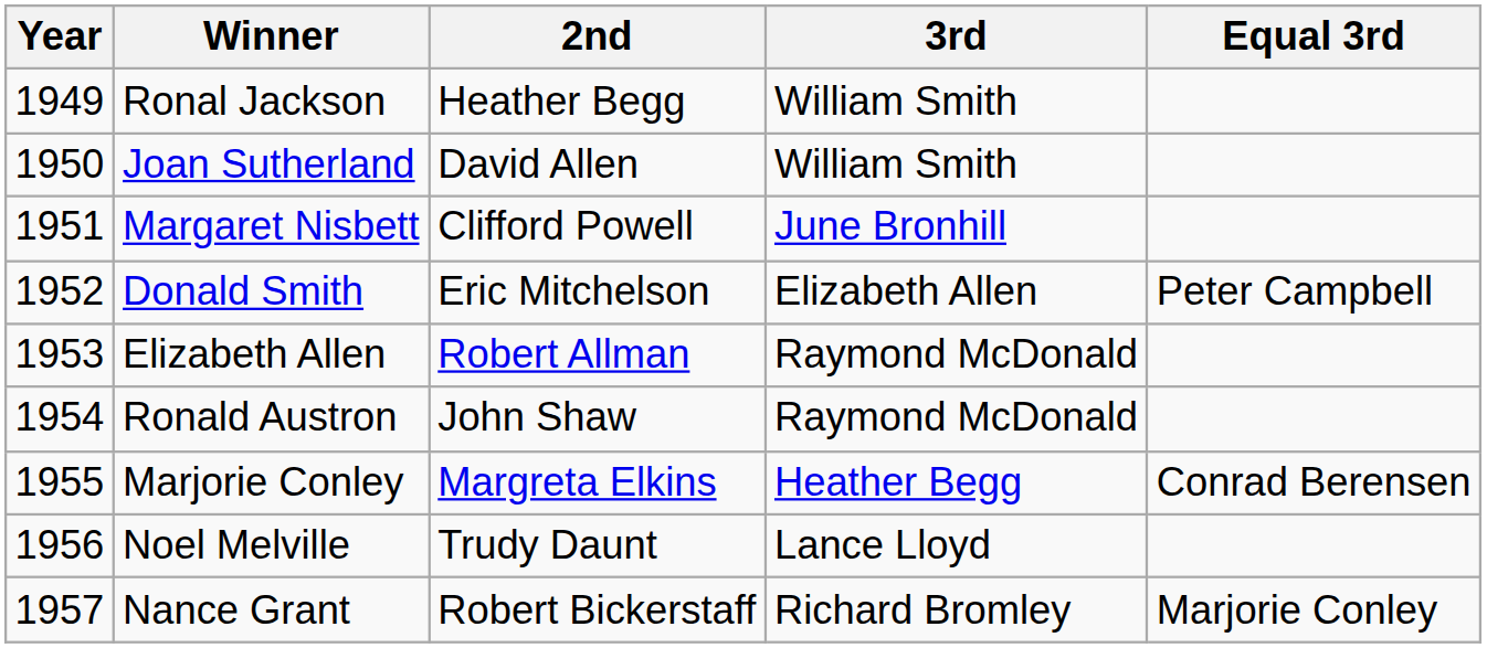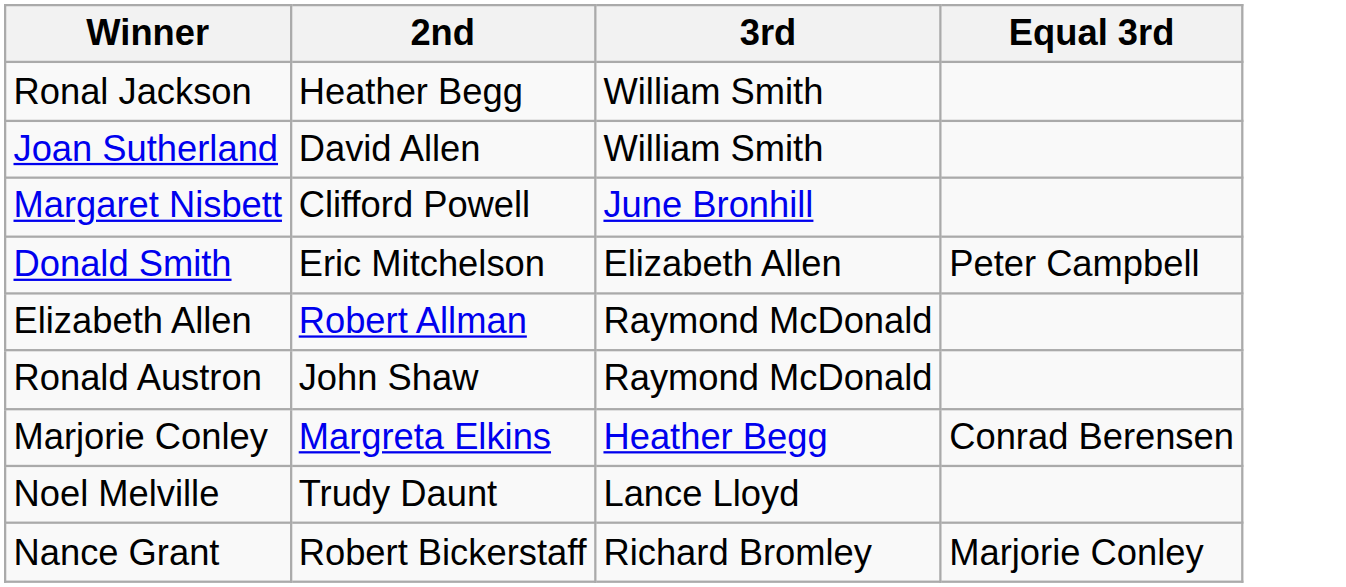 <table class="wikitable">
 <tr>
-<th>Year</th>
 <th>Winner</th>
 <th>2nd</th>
 <th>3rd</th>
 <th>Equal 3rd</th>
 </tr>
 <tr>
-<td>1949</td>
 <td>Ronal Jackson</td>
 <td>Heather Begg</td>
 <td>William Smith</td>
 <td></td>
 </tr>
 <tr>
-<td>1950</td>
 <td><a href='#'>Joan Sutherland</a></td>
 <td>David Allen</td>
 <td>William Smith</td>
 <td></td>
 </tr>
 <tr>
-<td>1951</td>
 <td><a href='#'>Margaret Nisbett</a></td>
 <td>Clifford Powell</td>
 <td><a href='#'>June Bronhill</a></td>
 <td></td>
 </tr>
 <tr>
-<td>1952</td>
 <td><a href='#'>Donald Smith</a></td>
 <td>Eric Mitchelson</td>
 <td>Elizabeth Allen</td>
 <td>Peter Campbell</td>
 </tr>
 <tr>
-<td>1953</td>
 <td>Elizabeth Allen</td>
 <td><a href='#'>Robert Allman</a></td>
 <td>Raymond McDonald</td>
 <td></td>
 </tr>
 <tr>
-<td>1954</td>
 <td>Ronald Austron</td>
 <td>John Shaw</td>
 <td>Raymond McDonald</td>
 <td></td>
 </tr>
 <tr>
-<td>1955</td>
 <td>Marjorie Conley</td>
 <td><a href='#'>Margreta Elkins</a></td>
 <td><a href='#'>Heather Begg</a></td>
 <td>Conrad Berensen</td>
 </tr>
 <tr>
-<td>1956</td>
 <td>Noel Melville</td>
 <td>Trudy Daunt</td>
 <td>Lance Lloyd</td>
 <td></td>
 </tr>
 <tr>
-<td>1957</td>
 <td>Nance Grant</td>
 <td>Robert Bickerstaff</td>
 <td>Richard Bromley</td>
 <td>Marjorie Conley</td>
 </tr>
 </table>
